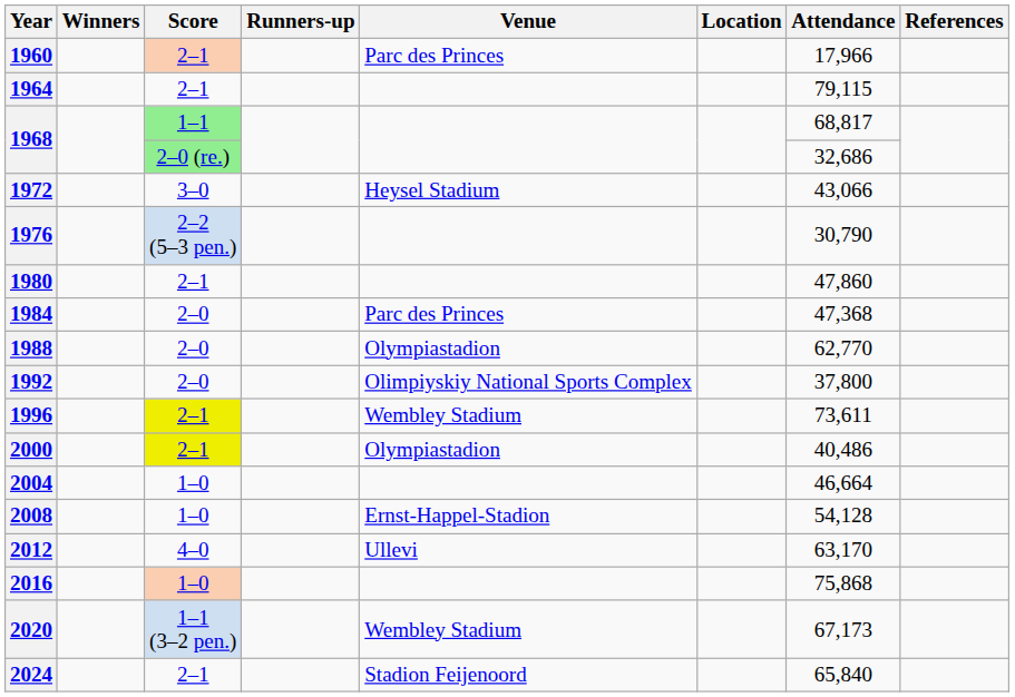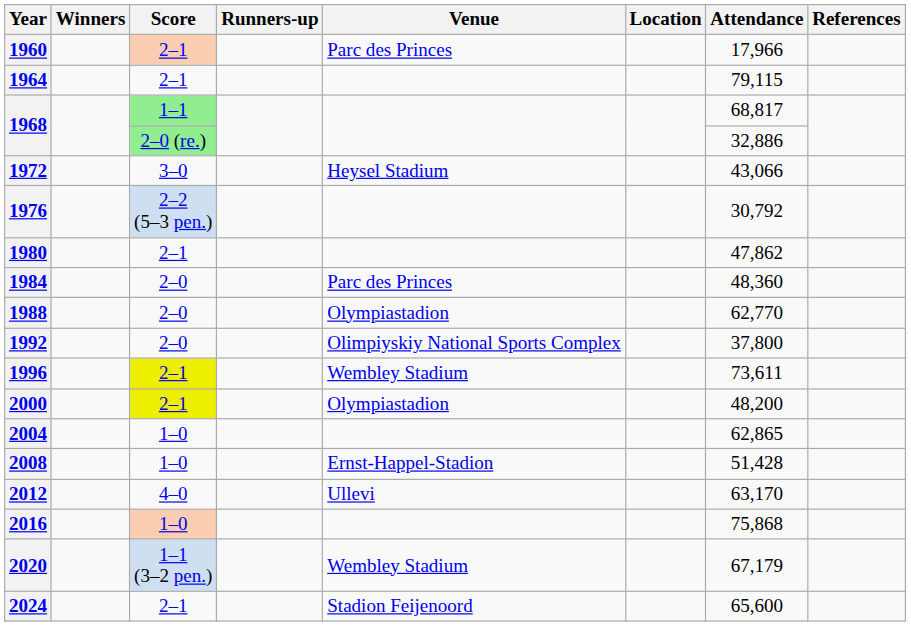 <table class="sortable wikitable plainrowheaders">
 <tr>
 <th scope="col">Year</th>
 <th scope="col">Winners</th>
 <th scope="col">Score</th>
 <th scope="col">Runners-up</th>
 <th scope="col">Venue</th>
 <th scope="col">Location</th>
 <th scope="col">Attendance</th>
 <th scope="col" class="unsortable">References</th>
 </tr>
 <tr>
 <th scope="row" style=text-align:center><a href='#'>1960</a></th>
 <td align=right></td>
 <td align="center" bgcolor="#FBCEB1"><a href='#'>2–1</a> </td>
 <td align=left></td>
 <td><a href='#'>Parc des Princes</a></td>
 <td></td>
 <td align=center>17,966</td>
 <td align=center></td>
 </tr>
 <tr>
 <th scope="row" style=text-align:center><a href='#'>1964</a></th>
 <td align=right></td>
 <td align="center"><a href='#'>2–1</a></td>
 <td align=left></td>
 <td></td>
 <td></td>
 <td align=center>79,115</td>
 <td align=center></td>
 </tr>
 <tr>
 <th rowspan="2" scope="row" style="text-align:center"><a href='#'>1968</a></th>
 <td rowspan="2" align="right"></td>
 <td align="center" bgcolor="#90ee90"><a href='#'>1–1</a> </td>
 <td rowspan="2" align="left"></td>
 <td rowspan="2"></td>
 <td rowspan="2"></td>
 <td align=center>68,817</td>
 <td rowspan="2" align="center"></td>
 </tr>
 <tr>
 <td align="center" bgcolor="#90ee90"><a href='#'>2–0</a> (<a href='#'>re.</a>)</td>
-<td align=center>32,686</td>
+<td align=center>32,886</td>
 </tr>
 <tr>
 <th scope="row" style=text-align:center><a href='#'>1972</a></th>
 <td align=right></td>
 <td align="center"><a href='#'>3–0</a></td>
 <td align=left></td>
 <td><a href='#'>Heysel Stadium</a></td>
 <td></td>
 <td align=center>43,066</td>
 <td align=center></td>
 </tr>
 <tr>
 <th scope="row" style=text-align:center><a href='#'>1976</a></th>
 <td align=right></td>
 <td align="center" bgcolor="#cedff2"><a href='#'>2–2</a> <br> (5–3 <a href='#'>pen.</a>)</td>
 <td align=left></td>
 <td></td>
 <td></td>
-<td align=center>30,790</td>
+<td align=center>30,792</td>
 <td align=center></td>
 </tr>
 <tr>
 <th scope="row" style=text-align:center><a href='#'>1980</a></th>
 <td align=right></td>
 <td align="center"><a href='#'>2–1</a></td>
 <td align=left></td>
 <td></td>
 <td></td>
-<td align=center>47,860</td>
+<td align=center>47,862</td>
 <td align=center></td>
 </tr>
 <tr>
 <th scope="row" style=text-align:center><a href='#'>1984</a></th>
 <td align=right></td>
 <td align="center"><a href='#'>2–0</a></td>
 <td align=left></td>
 <td><a href='#'>Parc des Princes</a></td>
 <td></td>
-<td align=center>47,368</td>
+<td align=center>48,360</td>
 <td align=center></td>
 </tr>
 <tr>
 <th scope="row" style=text-align:center><a href='#'>1988</a></th>
 <td align=right></td>
 <td align="center"><a href='#'>2–0</a></td>
 <td align=left></td>
 <td><a href='#'>Olympiastadion</a></td>
 <td></td>
 <td align=center>62,770</td>
 <td align=center></td>
 </tr>
 <tr>
 <th scope="row" style=text-align:center><a href='#'>1992</a></th>
 <td align=right></td>
 <td align="center"><a href='#'>2–0</a></td>
 <td align=left></td>
 <td><a href='#'>Olimpiyskiy National Sports Complex</a></td>
 <td></td>
 <td align=center>37,800</td>
 <td align=center></td>
 </tr>
 <tr>
 <th scope="row" style=text-align:center><a href='#'>1996</a></th>
 <td align=right></td>
 <td align="center" bgcolor="#eeee00"><a href='#'>2–1</a> </td>
 <td align=left></td>
 <td><a href='#'>Wembley Stadium</a></td>
 <td></td>
 <td align=center>73,611</td>
 <td align=center></td>
 </tr>
 <tr>
 <th scope="row" style=text-align:center><a href='#'>2000</a></th>
 <td align=right></td>
 <td align="center" bgcolor="#eeee00"><a href='#'>2–1</a> </td>
 <td align=left></td>
 <td><a href='#'>Olympiastadion</a></td>
 <td></td>
-<td align=center>40,486</td>
+<td align=center>48,200</td>
 <td align=center></td>
 </tr>
 <tr>
 <th scope="row" style=text-align:center><a href='#'>2004</a></th>
 <td align=right></td>
 <td align="center"><a href='#'>1–0</a></td>
 <td align=left></td>
 <td></td>
 <td></td>
-<td align=center>46,664</td>
+<td align=center>62,865</td>
 <td align=center></td>
 </tr>
 <tr>
 <th scope="row" style=text-align:center><a href='#'>2008</a></th>
 <td align=right></td>
 <td align="center"><a href='#'>1–0</a></td>
 <td align=left></td>
 <td><a href='#'>Ernst-Happel-Stadion</a></td>
 <td></td>
-<td align=center>54,128</td>
+<td align=center>51,428</td>
 <td align=center></td>
 </tr>
 <tr>
 <th scope="row" style=text-align:center><a href='#'>2012</a></th>
 <td align=right></td>
 <td align="center"><a href='#'>4–0</a></td>
 <td align=left></td>
 <td><a href='#'>Ullevi</a></td>
 <td></td>
 <td align=center>63,170</td>
 <td align=center></td>
 </tr>
 <tr>
 <th scope="row" style=text-align:center><a href='#'>2016</a></th>
 <td align=right></td>
 <td align="center" bgcolor="#FBCEB1"><a href='#'>1–0</a> </td>
 <td align=left></td>
 <td></td>
 <td></td>
 <td align=center>75,868</td>
 <td align=center></td>
 </tr>
 <tr>
 <th scope="row" style=text-align:center><a href='#'>2020</a></th>
 <td align=right></td>
 <td align="center" bgcolor="#cedff2"><a href='#'>1–1</a> <br> (3–2 <a href='#'>pen.</a>)</td>
 <td align=left></td>
 <td><a href='#'>Wembley Stadium</a></td>
 <td></td>
-<td align=center>67,173</td>
+<td align=center>67,179</td>
 <td align=center></td>
 </tr>
 <tr>
 <th scope="row" style=text-align:center><a href='#'>2024</a></th>
 <td align=right></td>
 <td align="center"><a href='#'>2–1</a></td>
 <td align=left></td>
 <td><a href='#'>Stadion Feijenoord</a></td>
 <td></td>
-<td align=center>65,840</td>
+<td align=center>65,600</td>
 <td align=center></td>
 </tr>
 </table>
